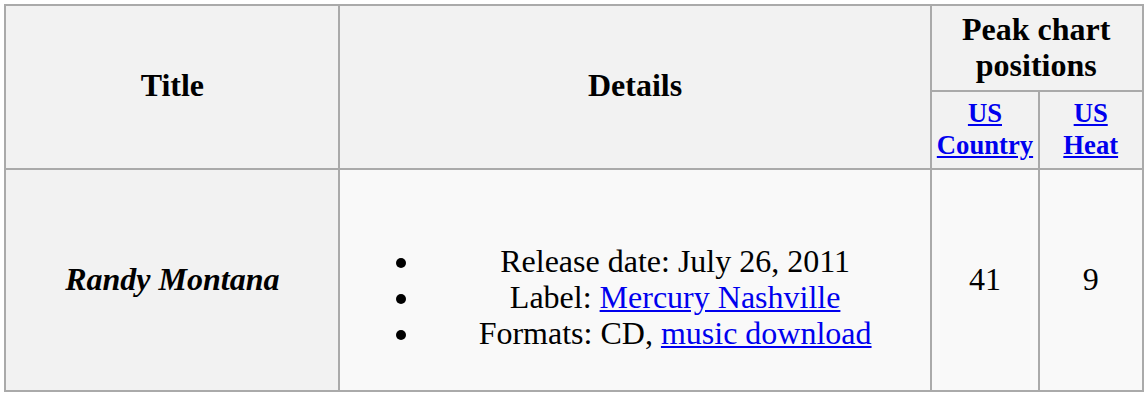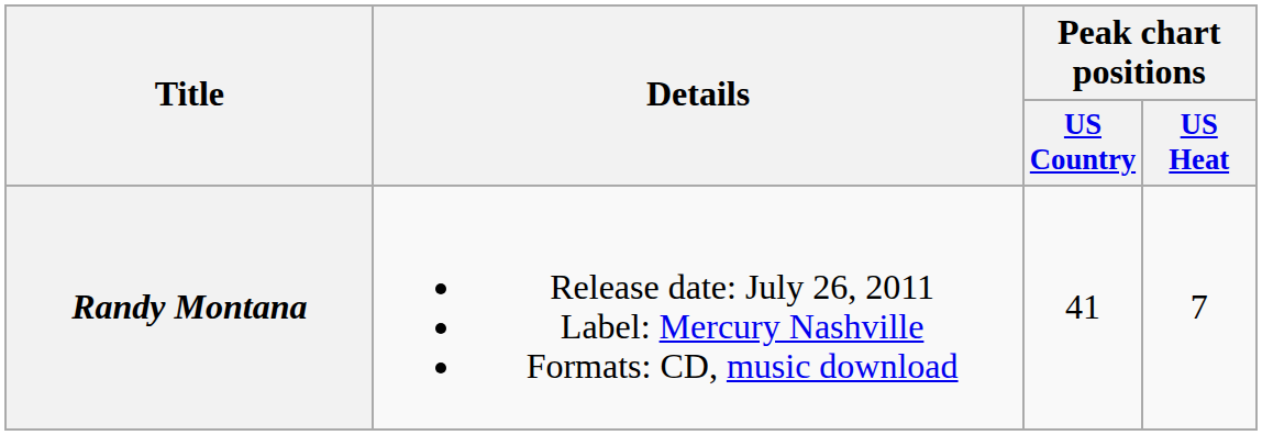 <table class="wikitable plainrowheaders" style="text-align:center;">
 <tr>
 <th rowspan="2" style="width:10em;">Title</th>
 <th rowspan="2" style="width:18em;">Details</th>
 <th colspan="2">Peak chart<br>positions</th>
 </tr>
 <tr style="font-size:smaller;">
 <th width="45"><a href='#'>US Country</a><br></th>
 <th width="45"><a href='#'>US Heat</a><br></th>
 </tr>
 <tr>
 <th scope="row"><em>Randy Montana</em></th>
 <td><br><ul><li>Release date: July 26, 2011</li><li>Label: <a href='#'>Mercury Nashville</a></li><li>Formats: CD, <a href='#'>music download</a></li></ul></td>
 <td>41</td>
-<td>9</td>
+<td>7</td>
 </tr>
 <tr>
 </tr>
 </table>
